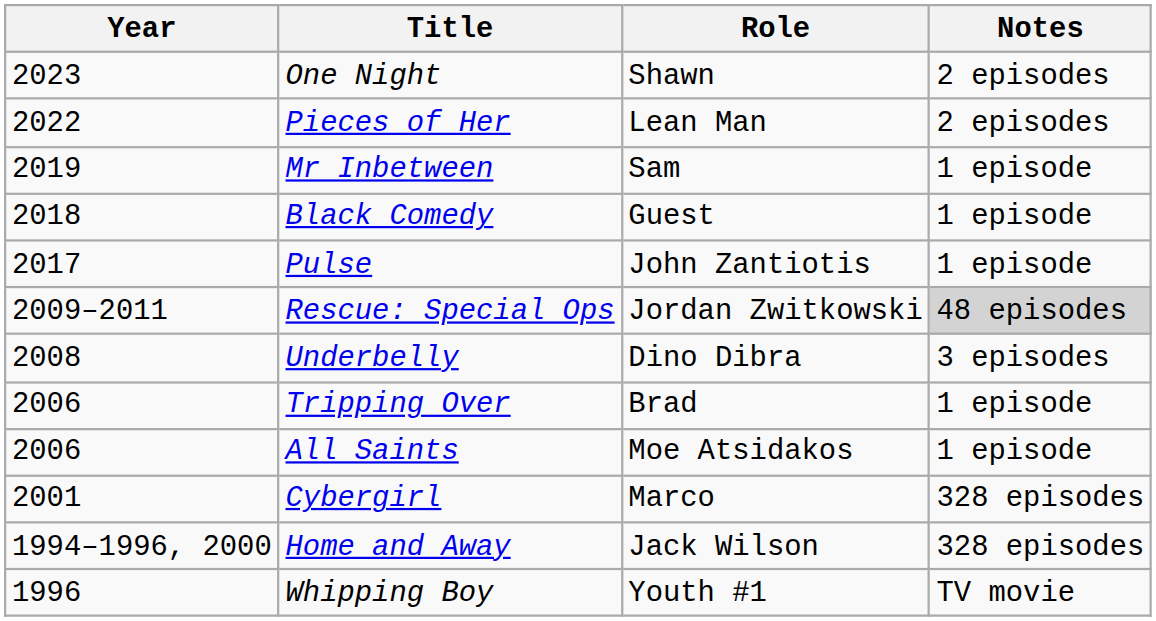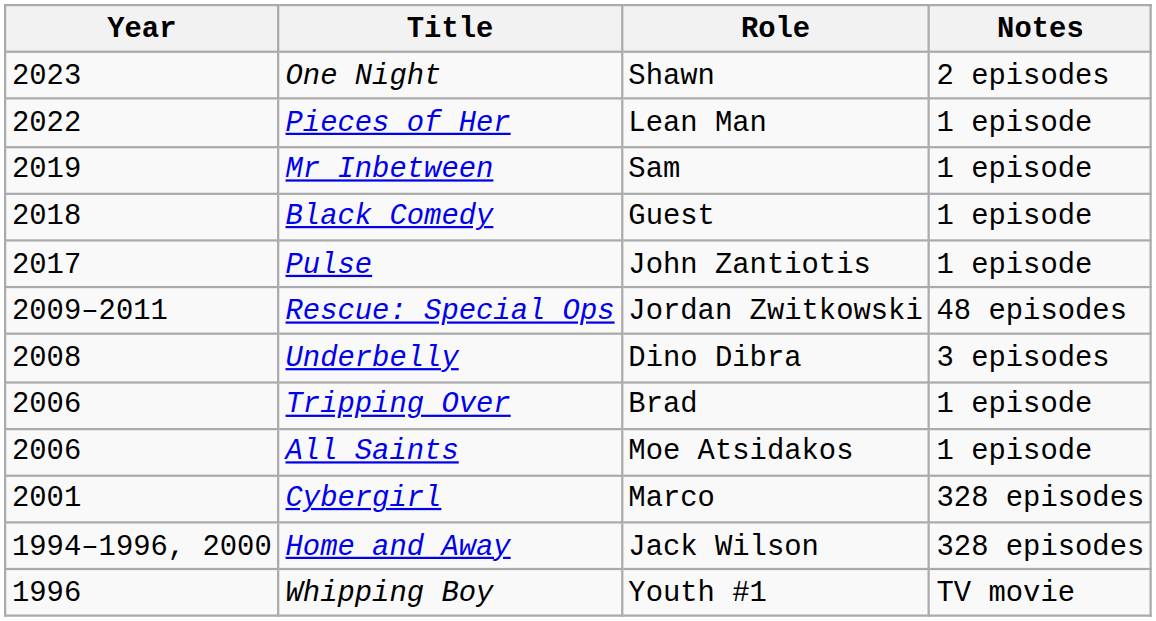 <table class="wikitable">
 <tr>
 <th>Year</th>
 <th>Title</th>
 <th>Role</th>
 <th>Notes</th>
 </tr>
 <tr>
 <td>2023</td>
 <td><em>One Night</em></td>
 <td>Shawn</td>
 <td>2 episodes</td>
 </tr>
 <tr>
 <td>2022</td>
 <td><em><a href='#'>Pieces of Her</a></em></td>
 <td>Lean Man</td>
-<td>2 episodes</td>
+<td>1 episode</td>
 </tr>
 <tr>
 <td>2019</td>
 <td><em><a href='#'>Mr Inbetween</a></em></td>
 <td>Sam</td>
 <td>1 episode</td>
 </tr>
 <tr>
 <td>2018</td>
 <td><em><a href='#'>Black Comedy</a></em></td>
 <td>Guest</td>
 <td>1 episode</td>
 </tr>
 <tr>
 <td>2017</td>
 <td><em><a href='#'>Pulse</a></em></td>
 <td>John Zantiotis</td>
 <td>1 episode</td>
 </tr>
 <tr>
 <td>2009–2011</td>
 <td><em><a href='#'>Rescue: Special Ops</a></em></td>
 <td>Jordan Zwitkowski</td>
-<td style="background: lightgrey;">48 episodes</td>
+<td>48 episodes</td>
 </tr>
 <tr>
 <td>2008</td>
 <td><em><a href='#'>Underbelly</a></em></td>
 <td>Dino Dibra</td>
 <td>3 episodes</td>
 </tr>
 <tr>
 <td>2006</td>
 <td><em><a href='#'>Tripping Over</a></em></td>
 <td>Brad</td>
 <td>1 episode</td>
 </tr>
 <tr>
 <td>2006</td>
 <td><em><a href='#'>All Saints</a></em></td>
 <td>Moe Atsidakos</td>
 <td>1 episode</td>
 </tr>
 <tr>
 <td>2001</td>
 <td><em><a href='#'>Cybergirl</a></em></td>
 <td>Marco</td>
 <td>328 episodes</td>
 </tr>
 <tr>
 <td>1994–1996, 2000</td>
 <td><em><a href='#'>Home and Away</a></em></td>
 <td>Jack Wilson</td>
 <td>328 episodes</td>
 </tr>
 <tr>
 <td>1996</td>
 <td><em>Whipping Boy</em></td>
 <td>Youth #1</td>
 <td>TV movie</td>
 </tr>
 </table>
